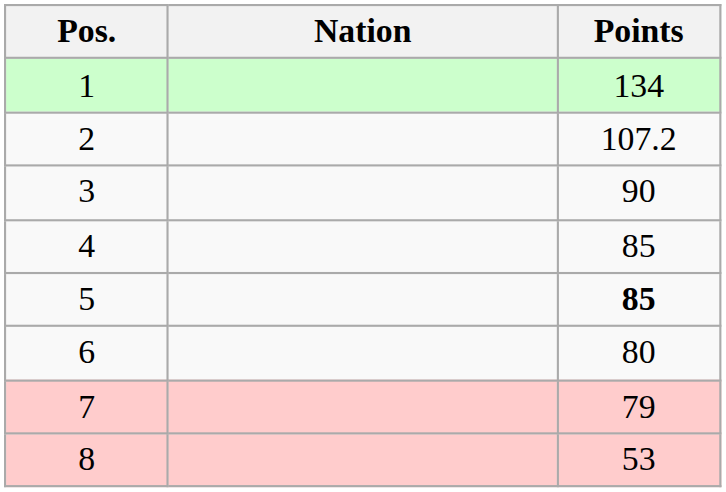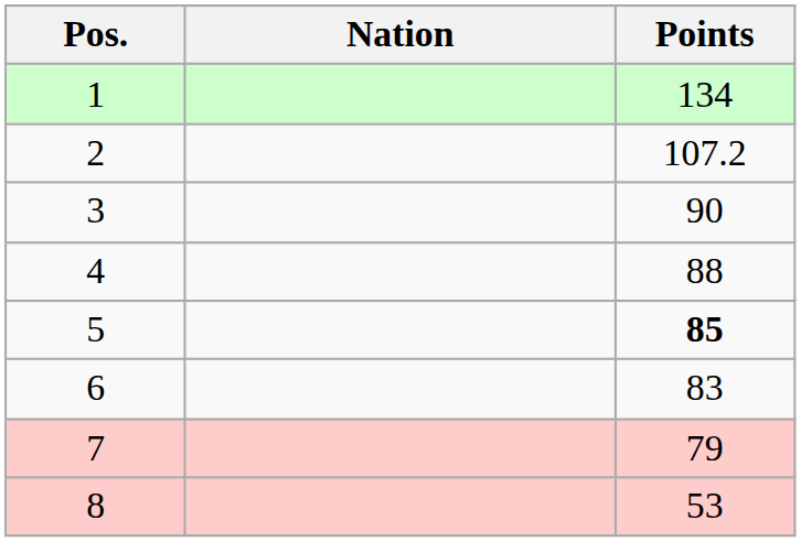 <table class="wikitable gauche" cellspacing="1" style="width:340px;">
 <tr style="background:#efefef; text-align:center;">
 <th style="width:70px;">Pos.</th>
 <th>Nation</th>
 <th style="width:70px;">Points</th>
 </tr>
 <tr style="vertical-align:top; text-align:center; background:#ccffcc;">
 <td>1</td>
 <td style="text-align:left;"></td>
 <td>134</td>
 </tr>
 <tr style="vertical-align:top; text-align:center;">
 <td>2</td>
 <td style="text-align:left;"></td>
 <td>107.2</td>
 </tr>
 <tr style="vertical-align:top; text-align:center;">
 <td>3</td>
 <td style="text-align:left;"></td>
 <td>90</td>
 </tr>
 <tr style="vertical-align:top; text-align:center;">
 <td>4</td>
 <td style="text-align:left;"></td>
-<td>85</td>
+<td>88</td>
 </tr>
 <tr style="vertical-align:top; text-align:center;">
 <td>5</td>
 <td style="text-align:left;"></td>
 <td><strong>85</strong></td>
 </tr>
 <tr style="vertical-align:top; text-align:center;">
 <td>6</td>
 <td style="text-align:left;"></td>
-<td>80</td>
+<td>83</td>
 </tr>
 <tr style="vertical-align:top; text-align:center; background:#ffcccc;">
 <td>7</td>
 <td style="text-align:left;"></td>
 <td>79</td>
 </tr>
 <tr style="vertical-align:top; text-align:center; background:#ffcccc;">
 <td>8</td>
 <td style="text-align:left;"></td>
 <td>53</td>
 </tr>
 </table>
